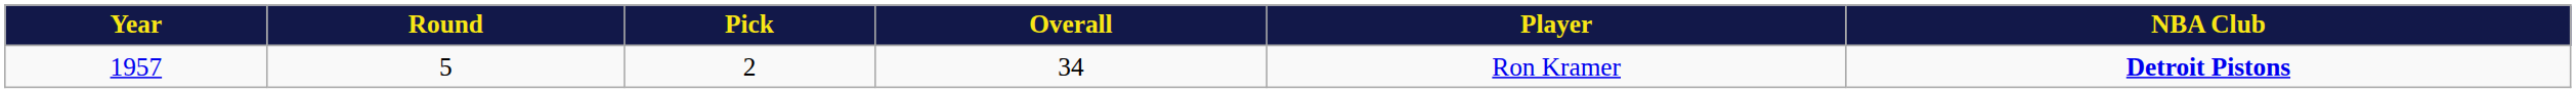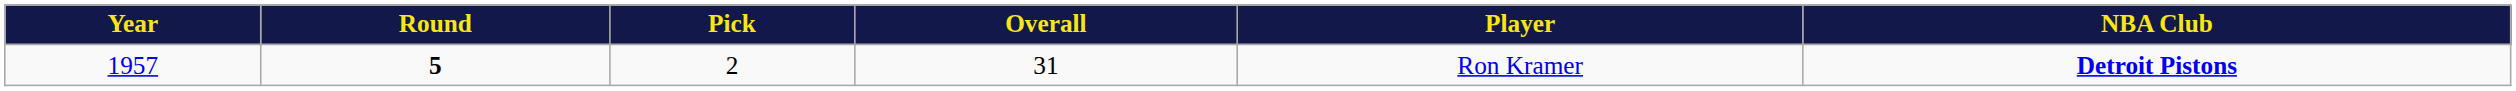 <table class="wikitable" style="width:80%;">
 <tr style="text-align:center; background:#121849; color:#f8e616;">
 <td><strong>Year</strong></td>
 <td><strong>Round</strong></td>
 <td><strong>Pick</strong></td>
 <td><strong>Overall</strong></td>
 <td><strong>Player</strong></td>
 <td><strong>NBA Club</strong></td>
 </tr>
 <tr style="text-align:center;" bgcolor="">
 <td><a href='#'>1957</a></td>
-<td>5</td>
+<td><strong>5</strong></td>
 <td>2</td>
-<td>34</td>
+<td>31</td>
 <td><a href='#'>Ron Kramer</a></td>
 <td><strong><a href='#'>Detroit Pistons</a></strong></td>
 </tr>
 </table>
